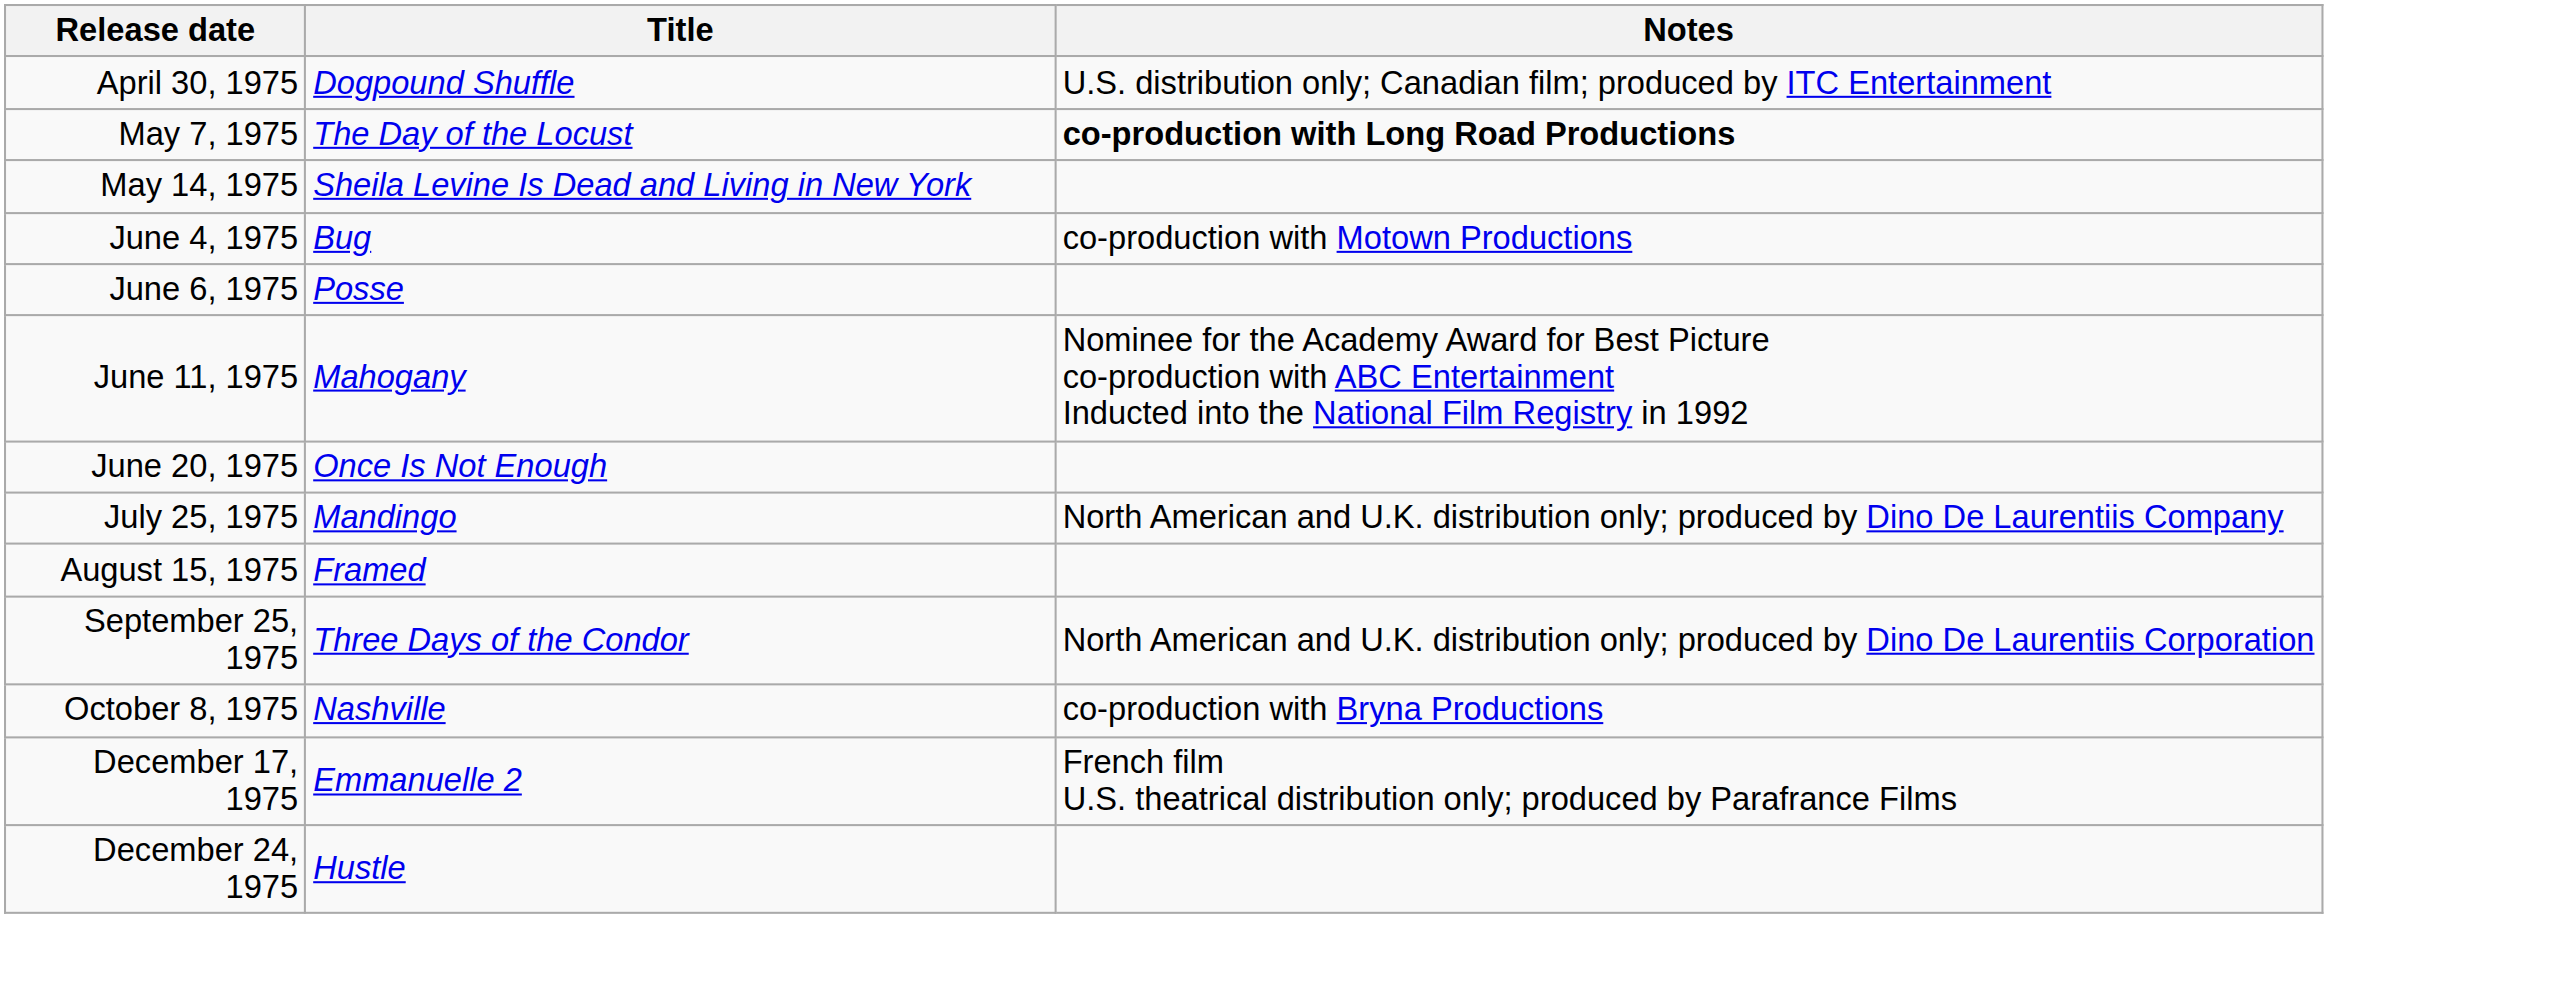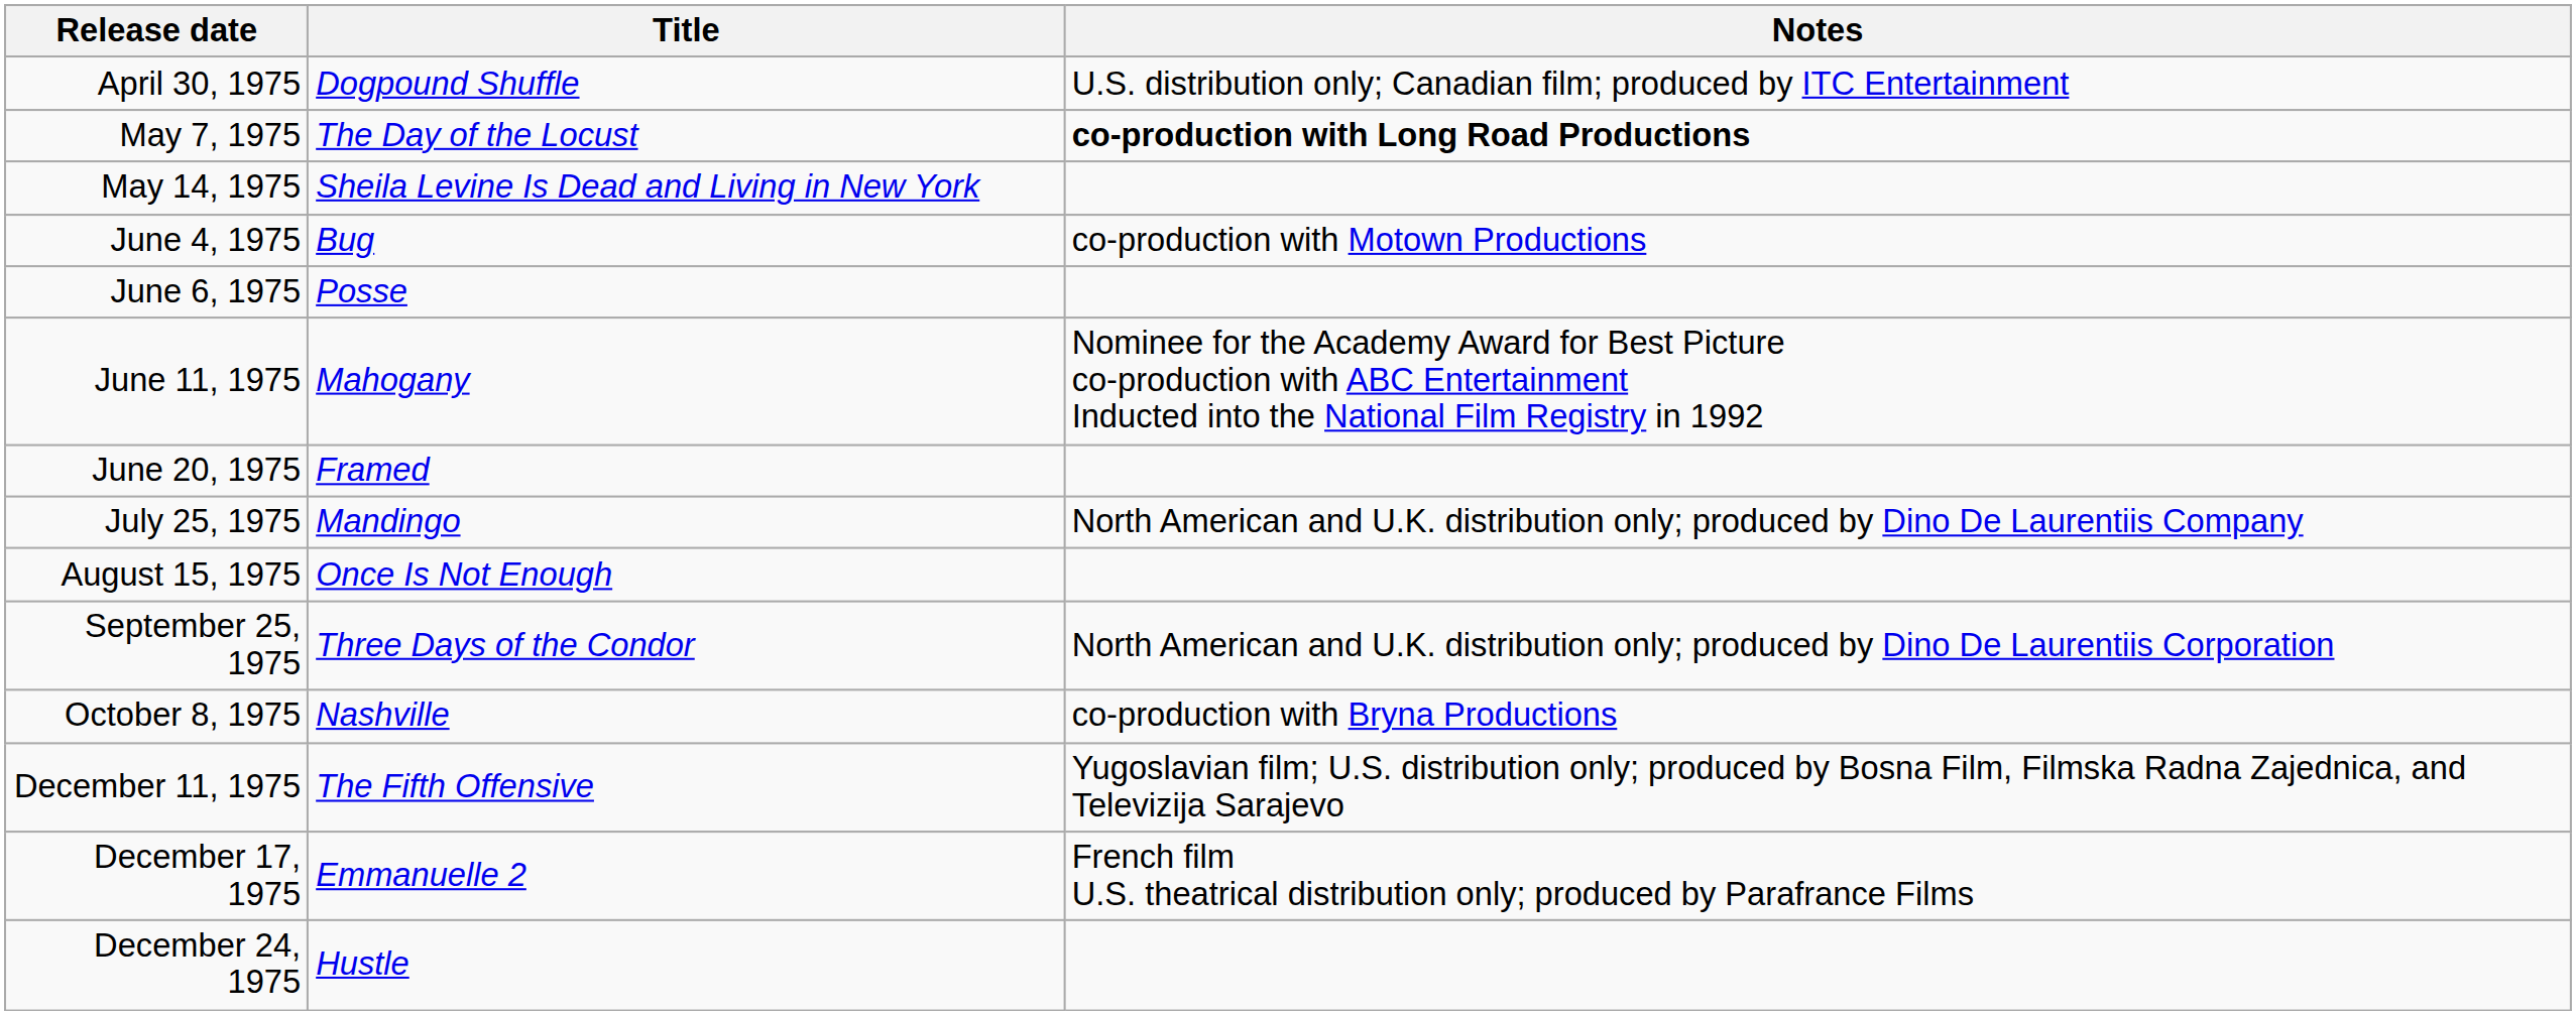 <table class="wikitable sortable">
 <tr>
 <th style="width:8.75em;">Release date</th>
 <th style="width:22.5em;">Title</th>
 <th>Notes</th>
 </tr>
 <tr>
 <td style="text-align:right;">April 30, 1975</td>
 <td><em><a href='#'>Dogpound Shuffle</a></em></td>
 <td>U.S. distribution only; Canadian film; produced by <a href='#'>ITC Entertainment</a></td>
 </tr>
 <tr>
 <td style="text-align:right;">May 7, 1975</td>
 <td><em><a href='#'>The Day of the Locust</a></em></td>
 <td><strong>co-production with Long Road Productions</strong></td>
 </tr>
 <tr>
 <td style="text-align:right;">May 14, 1975</td>
 <td><em><a href='#'>Sheila Levine Is Dead and Living in New York</a></em></td>
 <td></td>
 </tr>
 <tr>
 <td style="text-align:right;">June 4, 1975</td>
 <td><em><a href='#'>Bug</a></em></td>
 <td>co-production with <a href='#'>Motown Productions</a></td>
 </tr>
 <tr>
 <td style="text-align:right;">June 6, 1975</td>
 <td><em><a href='#'>Posse</a></em></td>
 <td></td>
 </tr>
 <tr>
 <td style="text-align:right;">June 11, 1975</td>
 <td><em><a href='#'>Mahogany</a></em></td>
 <td>Nominee for the Academy Award for Best Picture<br>co-production with <a href='#'>ABC Entertainment</a><br>Inducted into the <a href='#'>National Film Registry</a> in 1992</td>
 </tr>
 <tr>
 <td style="text-align:right;">June 20, 1975</td>
-<td><em><a href='#'>Once Is Not Enough</a></em></td>
+<td><em><a href='#'>Framed</a></em></td>
 <td></td>
 </tr>
 <tr>
 <td style="text-align:right;">July 25, 1975</td>
 <td><em><a href='#'>Mandingo</a></em></td>
 <td>North American and U.K. distribution only; produced by <a href='#'>Dino De Laurentiis Company</a></td>
 </tr>
 <tr>
 <td style="text-align:right;">August 15, 1975</td>
-<td><em><a href='#'>Framed</a></em></td>
+<td><em><a href='#'>Once Is Not Enough</a></em></td>
 <td></td>
 </tr>
 <tr>
 <td style="text-align:right;">September 25, 1975</td>
 <td><em><a href='#'>Three Days of the Condor</a></em></td>
 <td>North American and U.K. distribution only; produced by <a href='#'>Dino De Laurentiis Corporation</a></td>
 </tr>
 <tr>
 <td style="text-align:right;">October 8, 1975</td>
 <td><em><a href='#'>Nashville</a></em></td>
 <td>co-production with <a href='#'>Bryna Productions</a></td>
 </tr>
 <tr>
+<td style="text-align:right;">December 11, 1975</td>
+<td><em><a href='#'>The Fifth Offensive</a></em></td>
+<td>Yugoslavian film; U.S. distribution only; produced by Bosna Film, Filmska Radna Zajednica, and Televizija Sarajevo</td>
+</tr>
+<tr>
 <td style="text-align:right;">December 17, 1975</td>
 <td><em><a href='#'>Emmanuelle 2</a></em></td>
 <td>French film<br>U.S. theatrical distribution only; produced by Parafrance Films</td>
 </tr>
 <tr>
 <td style="text-align:right;">December 24, 1975</td>
 <td><em><a href='#'>Hustle</a></em></td>
 <td></td>
 </tr>
 </table>
